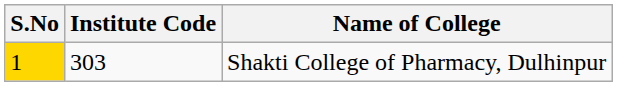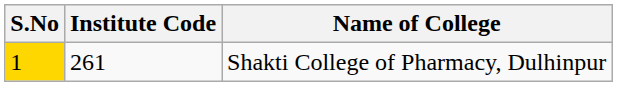 <table class="wikitable sortable">
 <tr>
 <th>S.No</th>
 <th>Institute Code</th>
 <th>Name of College</th>
 </tr>
 <tr>
 <td style="background: gold;">1</td>
-<td>303</td>
+<td>261</td>
 <td>Shakti College of Pharmacy, Dulhinpur</td>
 </tr>
 </table>
